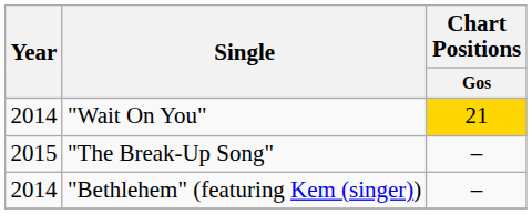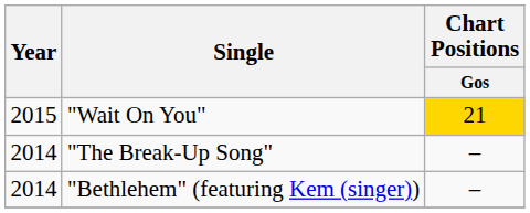 <table class="wikitable" style="text-align:center;">
 <tr>
 <th rowspan="2">Year</th>
 <th rowspan="2">Single</th>
 <th colspan="1">Chart Positions</th>
 </tr>
 <tr style="font-size:smaller;">
 <th style="width:3em; font-size:90%">Gos</th>
 </tr>
 <tr>
-<td>2014</td>
+<td>2015</td>
 <td align="left">"Wait On You"</td>
 <td style="background: gold;">21</td>
 </tr>
 <tr>
-<td>2015</td>
+<td>2014</td>
 <td align="left">"The Break-Up Song"</td>
 <td>–</td>
 </tr>
 <tr>
 <td>2014</td>
 <td align="left">"Bethlehem" (featuring <a href='#'>Kem (singer)</a>)</td>
 <td>–</td>
 </tr>
 <tr>
 </tr>
 </table>
